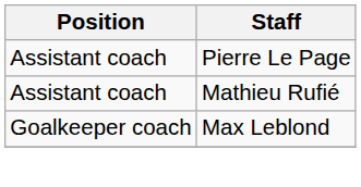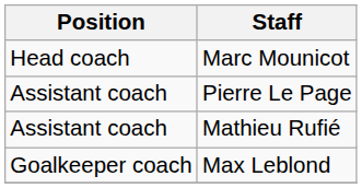 <table class="wikitable">
 <tr>
 <th>Position</th>
 <th>Staff</th>
+</tr>
+<tr>
+<td>Head coach</td>
+<td> Marc Mounicot</td>
 </tr>
 <tr>
 <td>Assistant coach</td>
 <td> Pierre Le Page</td>
 </tr>
 <tr>
 <td>Assistant coach</td>
 <td> Mathieu Rufié</td>
 </tr>
 <tr>
 <td>Goalkeeper coach</td>
 <td> Max Leblond</td>
 </tr>
 <tr>
 </tr>
 </table>
